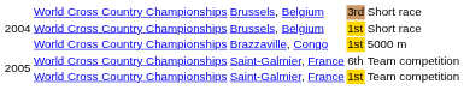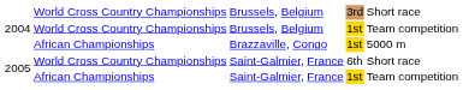 <table>
 <tr>
 <td rowspan=3>2004</td>
 <td><a href='#'>World Cross Country Championships</a></td>
 <td><a href='#'>Brussels</a>, <a href='#'>Belgium</a></td>
 <td bgcolor="cc9966">3rd</td>
 <td>Short race</td>
 </tr>
 <tr>
 <td><a href='#'>World Cross Country Championships</a></td>
 <td><a href='#'>Brussels</a>, <a href='#'>Belgium</a></td>
 <td bgcolor="gold">1st</td>
-<td>Short race</td>
+<td>Team competition</td>
 </tr>
 <tr>
-<td><a href='#'>World Cross Country Championships</a></td>
+<td><a href='#'>African Championships</a></td>
 <td><a href='#'>Brazzaville</a>, <a href='#'>Congo</a></td>
 <td bgcolor="gold">1st</td>
 <td>5000 m</td>
 </tr>
 <tr>
 <td rowspan=2>2005</td>
 <td><a href='#'>World Cross Country Championships</a></td>
 <td><a href='#'>Saint-Galmier</a>, <a href='#'>France</a></td>
 <td>6th</td>
-<td>Team competition</td>
+<td>Short race</td>
 </tr>
 <tr>
-<td><a href='#'>World Cross Country Championships</a></td>
+<td><a href='#'>African Championships</a></td>
 <td><a href='#'>Saint-Galmier</a>, <a href='#'>France</a></td>
 <td bgcolor="gold">1st</td>
 <td>Team competition</td>
 </tr>
 </table>
